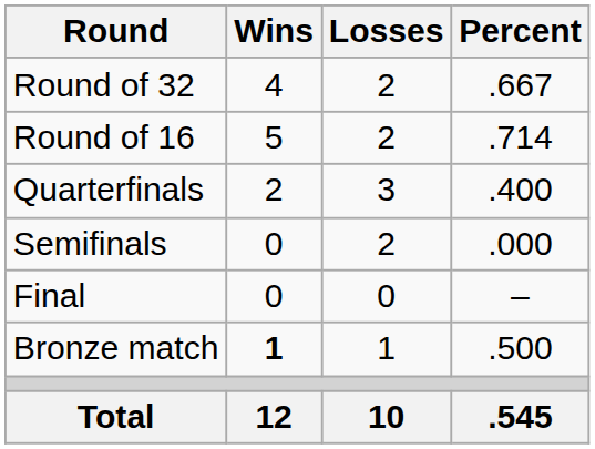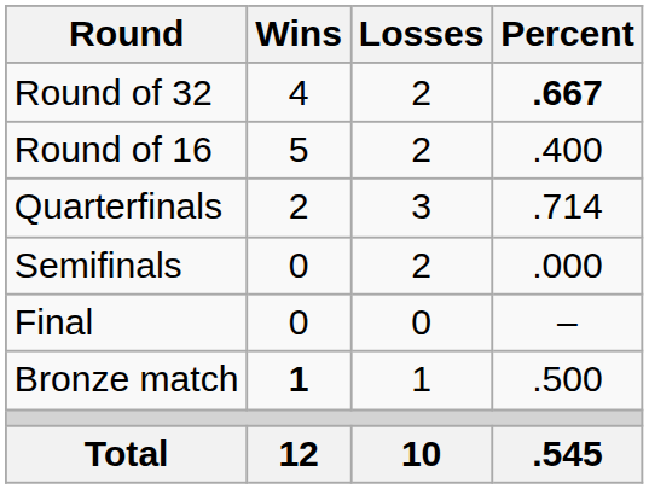 <table class=wikitable>
 <tr>
 <th>Round</th>
 <th>Wins</th>
 <th>Losses</th>
 <th>Percent</th>
 </tr>
 <tr align=center>
 <td align=left>Round of 32</td>
 <td>4</td>
 <td>2</td>
-<td>.667</td>
+<td><strong>.667</strong></td>
 </tr>
 <tr align=center>
 <td align=left>Round of 16</td>
 <td>5</td>
 <td>2</td>
-<td>.714</td>
+<td>.400</td>
 </tr>
 <tr align=center>
 <td align=left>Quarterfinals</td>
 <td>2</td>
 <td>3</td>
-<td>.400</td>
+<td>.714</td>
 </tr>
 <tr align=center>
 <td align=left>Semifinals</td>
 <td>0</td>
 <td>2</td>
 <td>.000</td>
 </tr>
 <tr align=center>
 <td align=left>Final</td>
 <td>0</td>
 <td>0</td>
 <td>–</td>
 </tr>
 <tr align=center>
 <td align=left>Bronze match</td>
 <td><strong>1</strong></td>
 <td>1</td>
 <td>.500</td>
 </tr>
 <tr>
 <td colspan=4 bgcolor=lightgray></td>
 </tr>
 <tr>
 <th>Total</th>
 <th>12</th>
 <th>10</th>
 <th>.545</th>
 </tr>
 </table>
